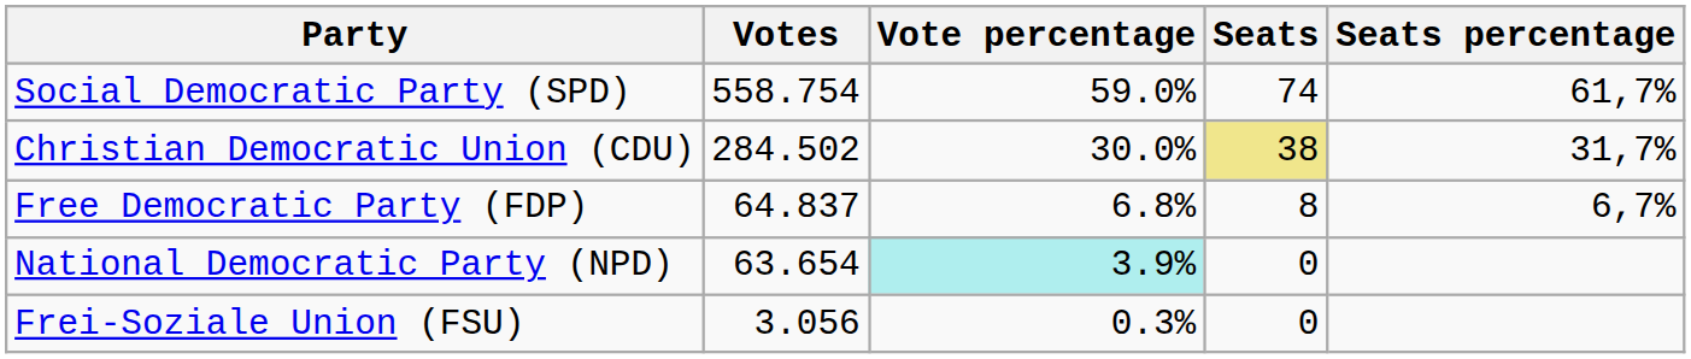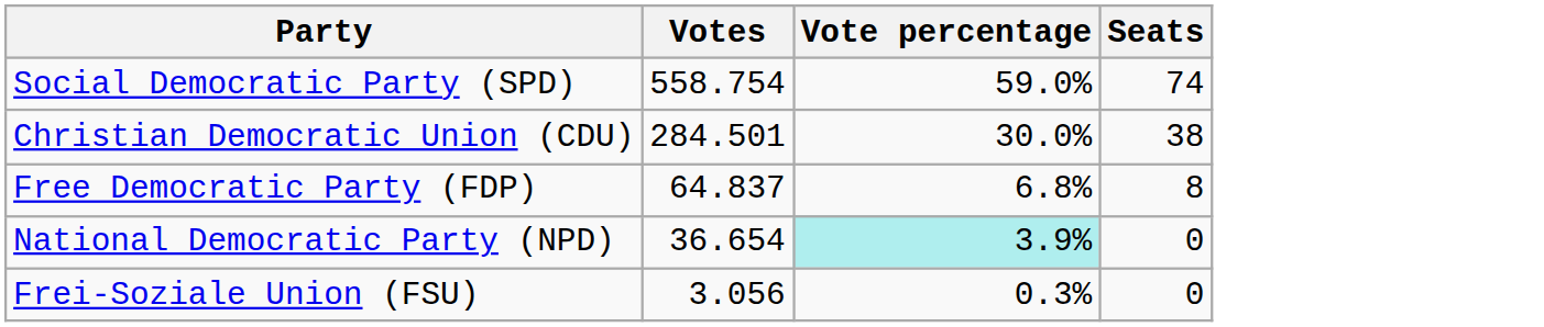 <table class="wikitable sortable">
 <tr>
 <th>Party</th>
 <th>Votes</th>
 <th>Vote percentage</th>
 <th>Seats</th>
-<th>Seats percentage</th>
 </tr>
 <tr>
 <td><a href='#'>Social Democratic Party</a> (SPD)</td>
 <td align="right">558.754</td>
 <td align="right">59.0%</td>
 <td align="right">74</td>
-<td align="right">61,7%</td>
 </tr>
 <tr>
 <td><a href='#'>Christian Democratic Union</a> (CDU)</td>
-<td align="right">284.502</td>
+<td align="right">284.501</td>
 <td align="right">30.0%</td>
-<td align="right" style="background: khaki;">38</td>
-<td align="right">31,7%</td>
+<td align="right">38</td>
 </tr>
 <tr>
 <td><a href='#'>Free Democratic Party</a> (FDP)</td>
 <td align="right">64.837</td>
 <td align="right">6.8%</td>
 <td align="right">8</td>
-<td align="right">6,7%</td>
 </tr>
 <tr>
 <td><a href='#'>National Democratic Party</a> (NPD)</td>
-<td align="right">63.654</td>
+<td align="right">36.654</td>
 <td align="right" style="background: paleturquoise;">3.9%</td>
 <td align="right">0</td>
-<td align="right"></td>
 </tr>
 <tr>
 <td><a href='#'>Frei-Soziale Union</a> (FSU)</td>
 <td align="right">3.056</td>
 <td align="right">0.3%</td>
 <td align="right">0</td>
-<td align="right"></td>
 </tr>
 </table>
